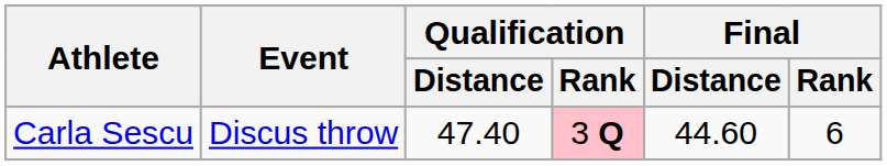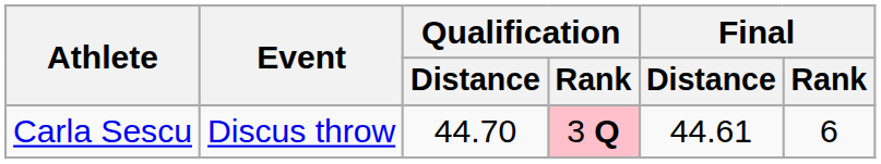 <table class=wikitable style="font-size:90%">
 <tr>
 <th rowspan=2>Athlete</th>
 <th rowspan=2>Event</th>
 <th colspan=2>Qualification</th>
 <th colspan=2>Final</th>
 </tr>
 <tr style="font-size:95%">
 <th>Distance</th>
 <th>Rank</th>
 <th>Distance</th>
 <th>Rank</th>
 </tr>
 <tr align=center>
 <td align=left><a href='#'>Carla Sescu</a></td>
 <td align=left><a href='#'>Discus throw</a></td>
-<td>47.40</td>
+<td>44.70</td>
 <td style="background: pink;">3 <strong>Q</strong></td>
-<td>44.60</td>
+<td>44.61</td>
 <td>6</td>
 </tr>
 </table>
